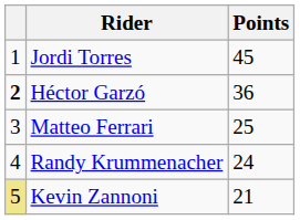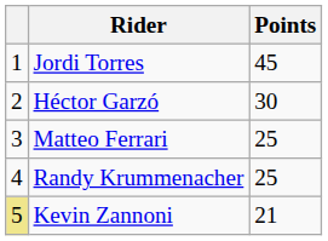 <table class="wikitable" style="font-size: 95%;">
 <tr>
 <th></th>
 <th>Rider</th>
 <th>Points</th>
 </tr>
 <tr>
 <td align=center>1</td>
 <td> <a href='#'>Jordi Torres</a></td>
 <td align=left>45</td>
 </tr>
 <tr>
-<td align=center><strong>2</strong></td>
+<td align=center>2</td>
 <td> <a href='#'>Héctor Garzó</a></td>
-<td align=left>36</td>
+<td align=left>30</td>
 </tr>
 <tr>
 <td align=center>3</td>
 <td> <a href='#'>Matteo Ferrari</a></td>
 <td align=left>25</td>
 </tr>
 <tr>
 <td align=center>4</td>
 <td> <a href='#'>Randy Krummenacher</a></td>
-<td align=left>24</td>
+<td align=left>25</td>
 </tr>
 <tr>
 <td align=center style="background: khaki;">5</td>
 <td> <a href='#'>Kevin Zannoni</a></td>
 <td align=left>21</td>
 </tr>
 </table>
